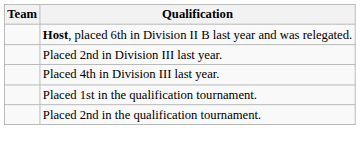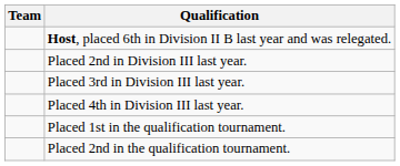 <table class="wikitable">
 <tr>
 <th>Team</th>
 <th>Qualification</th>
 </tr>
 <tr>
 <td></td>
 <td><strong>Host</strong>, placed 6th in Division II B last year and was relegated.</td>
 </tr>
 <tr>
 <td></td>
 <td>Placed 2nd in Division III last year.</td>
 </tr>
 <tr>
 <td></td>
+<td>Placed 3rd in Division III last year.</td>
+</tr>
+<tr>
+<td></td>
 <td>Placed 4th in Division III last year.</td>
 </tr>
 <tr>
 <td></td>
 <td>Placed 1st in the qualification tournament.</td>
 </tr>
 <tr>
 <td></td>
 <td>Placed 2nd in the qualification tournament.</td>
 </tr>
 </table>
